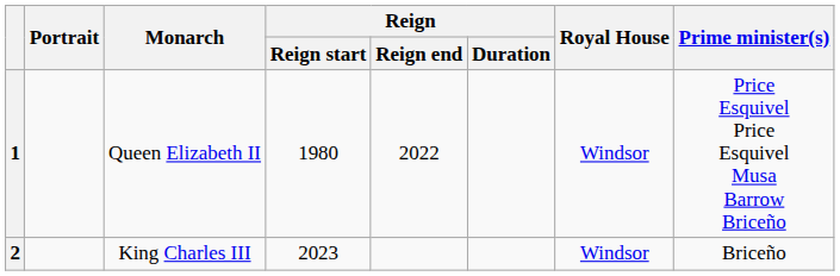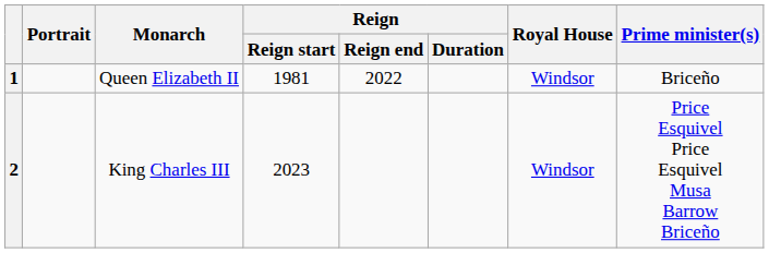 <table class="wikitable" style="text-align:center">
 <tr>
 <th rowspan=2></th>
 <th rowspan=2>Portrait</th>
 <th rowspan=2>Monarch<br></th>
 <th colspan=3>Reign</th>
 <th rowspan=2>Royal House</th>
 <th rowspan=2><a href='#'>Prime minister(s)</a></th>
 </tr>
 <tr>
 <th>Reign start</th>
 <th>Reign end</th>
 <th>Duration</th>
 </tr>
 <tr>
 <th>1</th>
 <td></td>
 <td>Queen <a href='#'>Elizabeth II</a><br></td>
-<td> 1980</td>
+<td> 1981</td>
 <td> 2022</td>
 <td></td>
 <td><a href='#'>Windsor</a></td>
-<td><a href='#'>Price</a><br><a href='#'>Esquivel</a><br>Price<br>Esquivel<br><a href='#'>Musa</a><br><a href='#'>Barrow</a><br><a href='#'>Briceño</a></td>
+<td>Briceño</td>
 </tr>
 <tr>
 <th>2</th>
 <td></td>
 <td>King <a href='#'>Charles III</a><br></td>
 <td> 2023</td>
 <td></td>
 <td></td>
 <td><a href='#'>Windsor</a></td>
-<td>Briceño</td>
+<td><a href='#'>Price</a><br><a href='#'>Esquivel</a><br>Price<br>Esquivel<br><a href='#'>Musa</a><br><a href='#'>Barrow</a><br><a href='#'>Briceño</a></td>
 </tr>
 </table>
